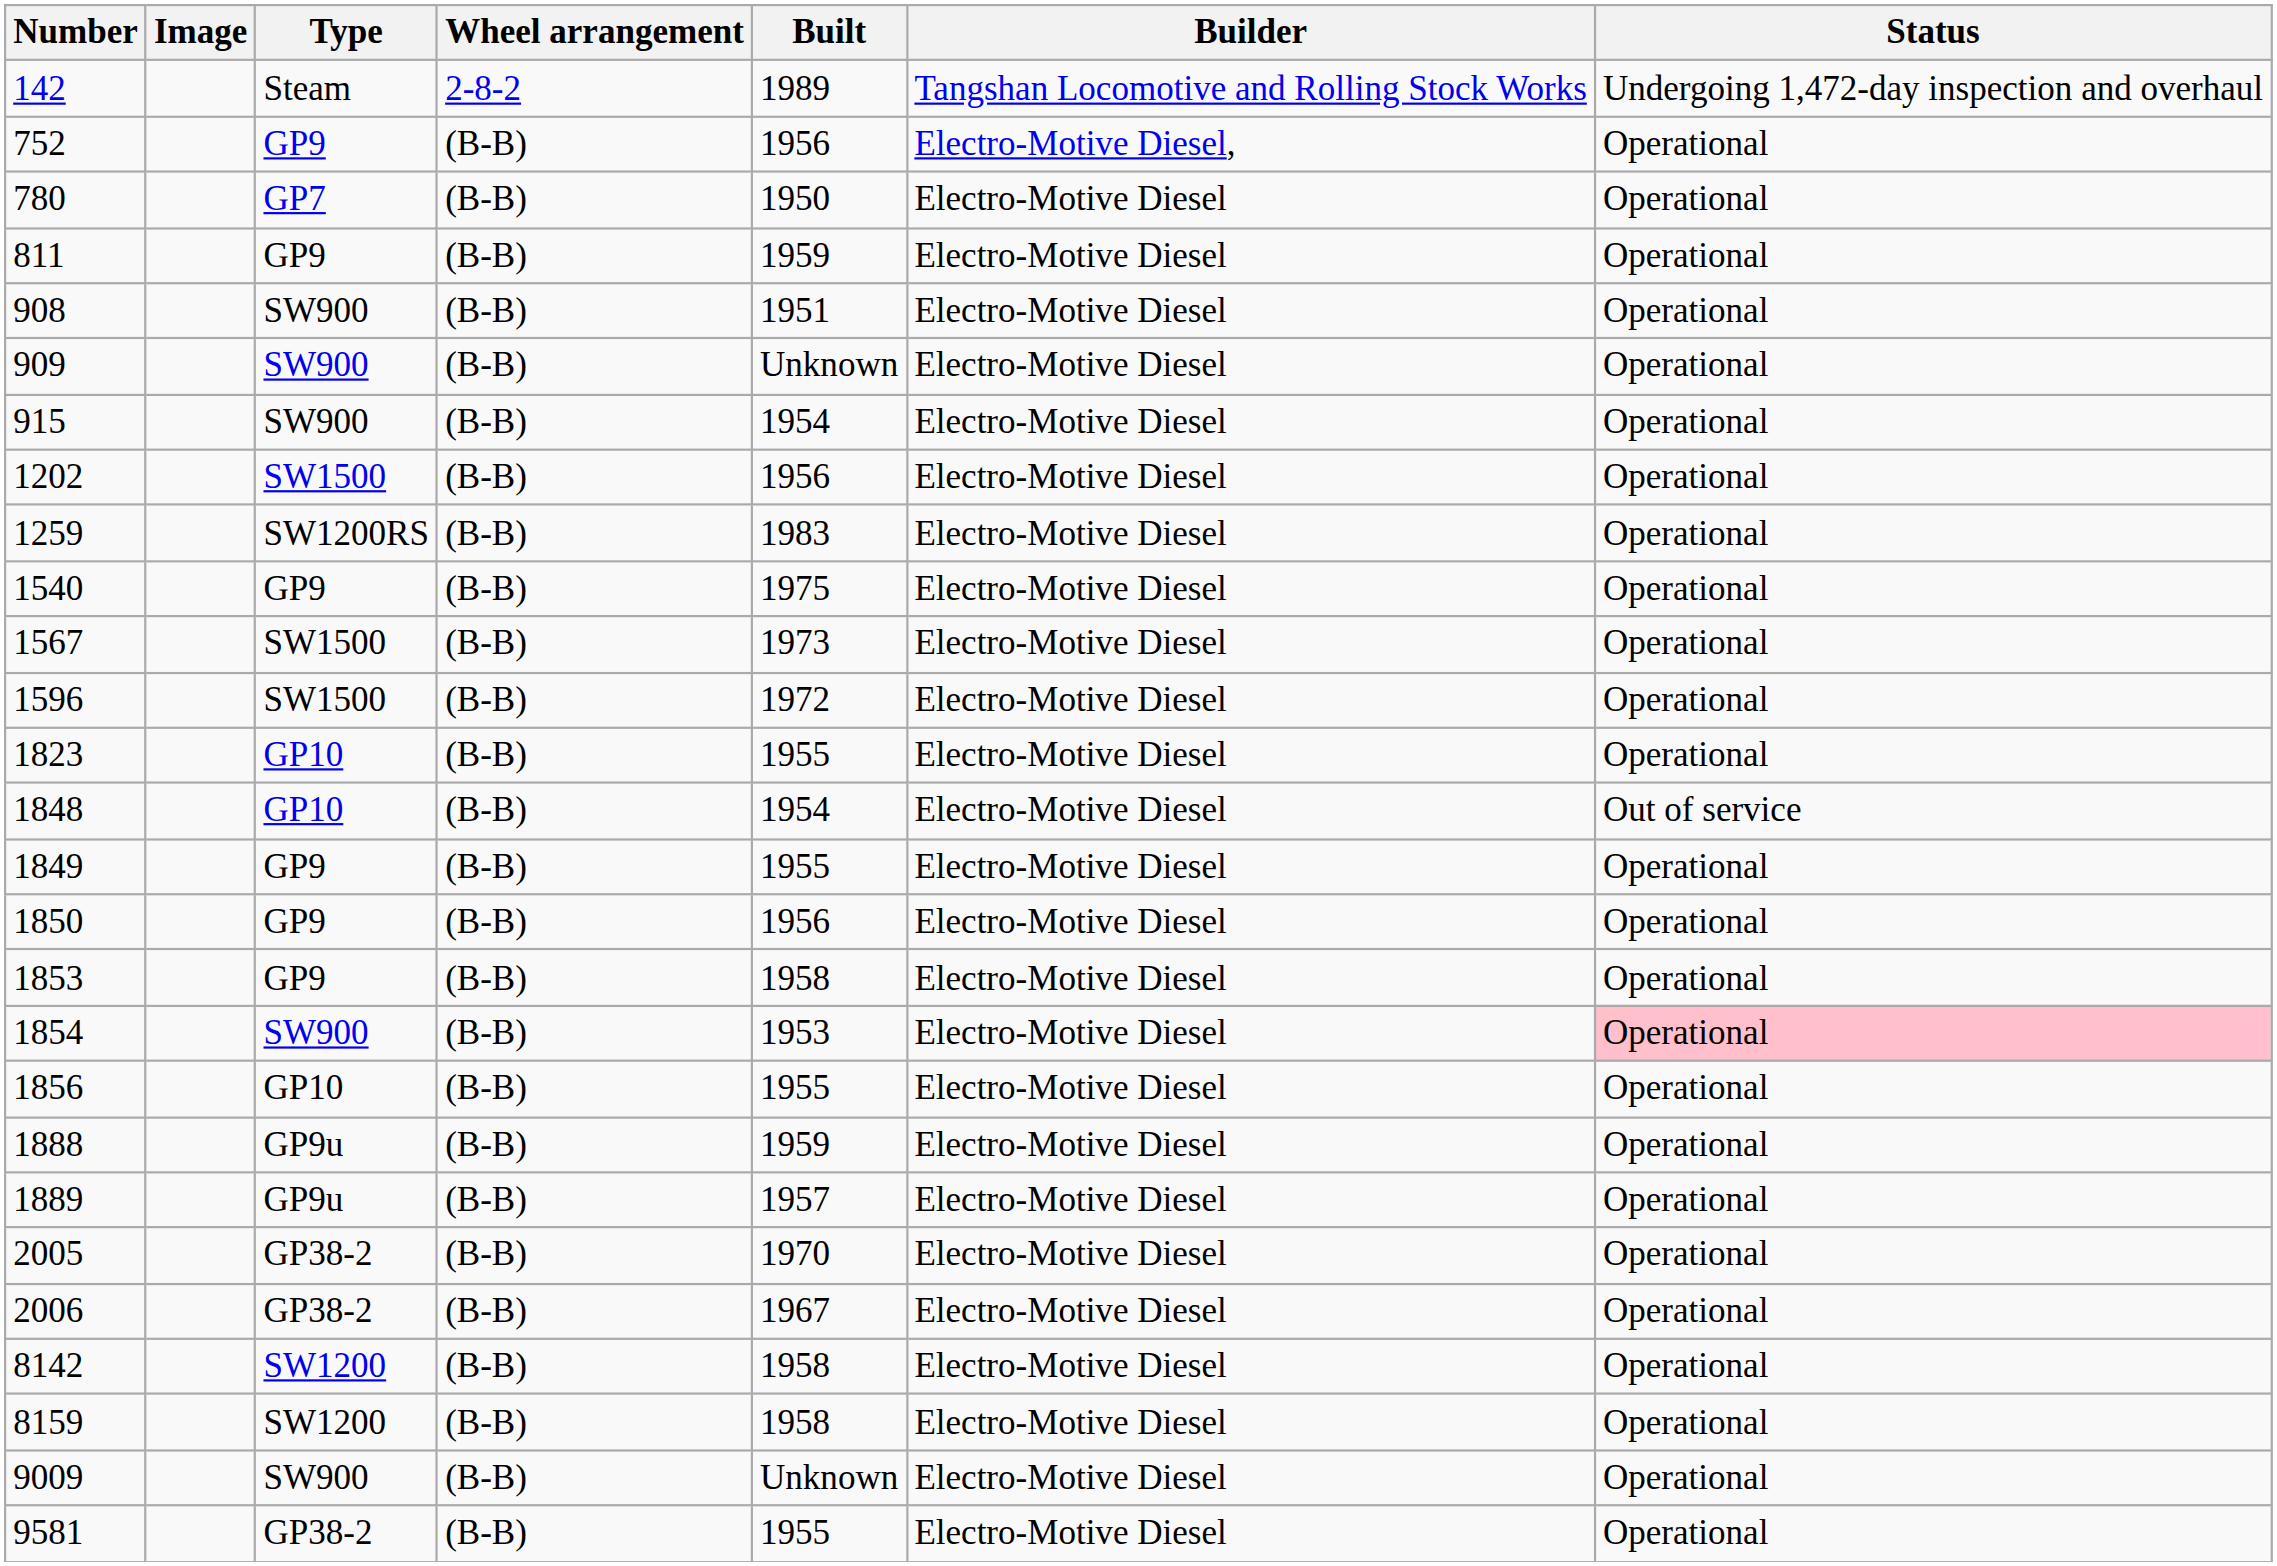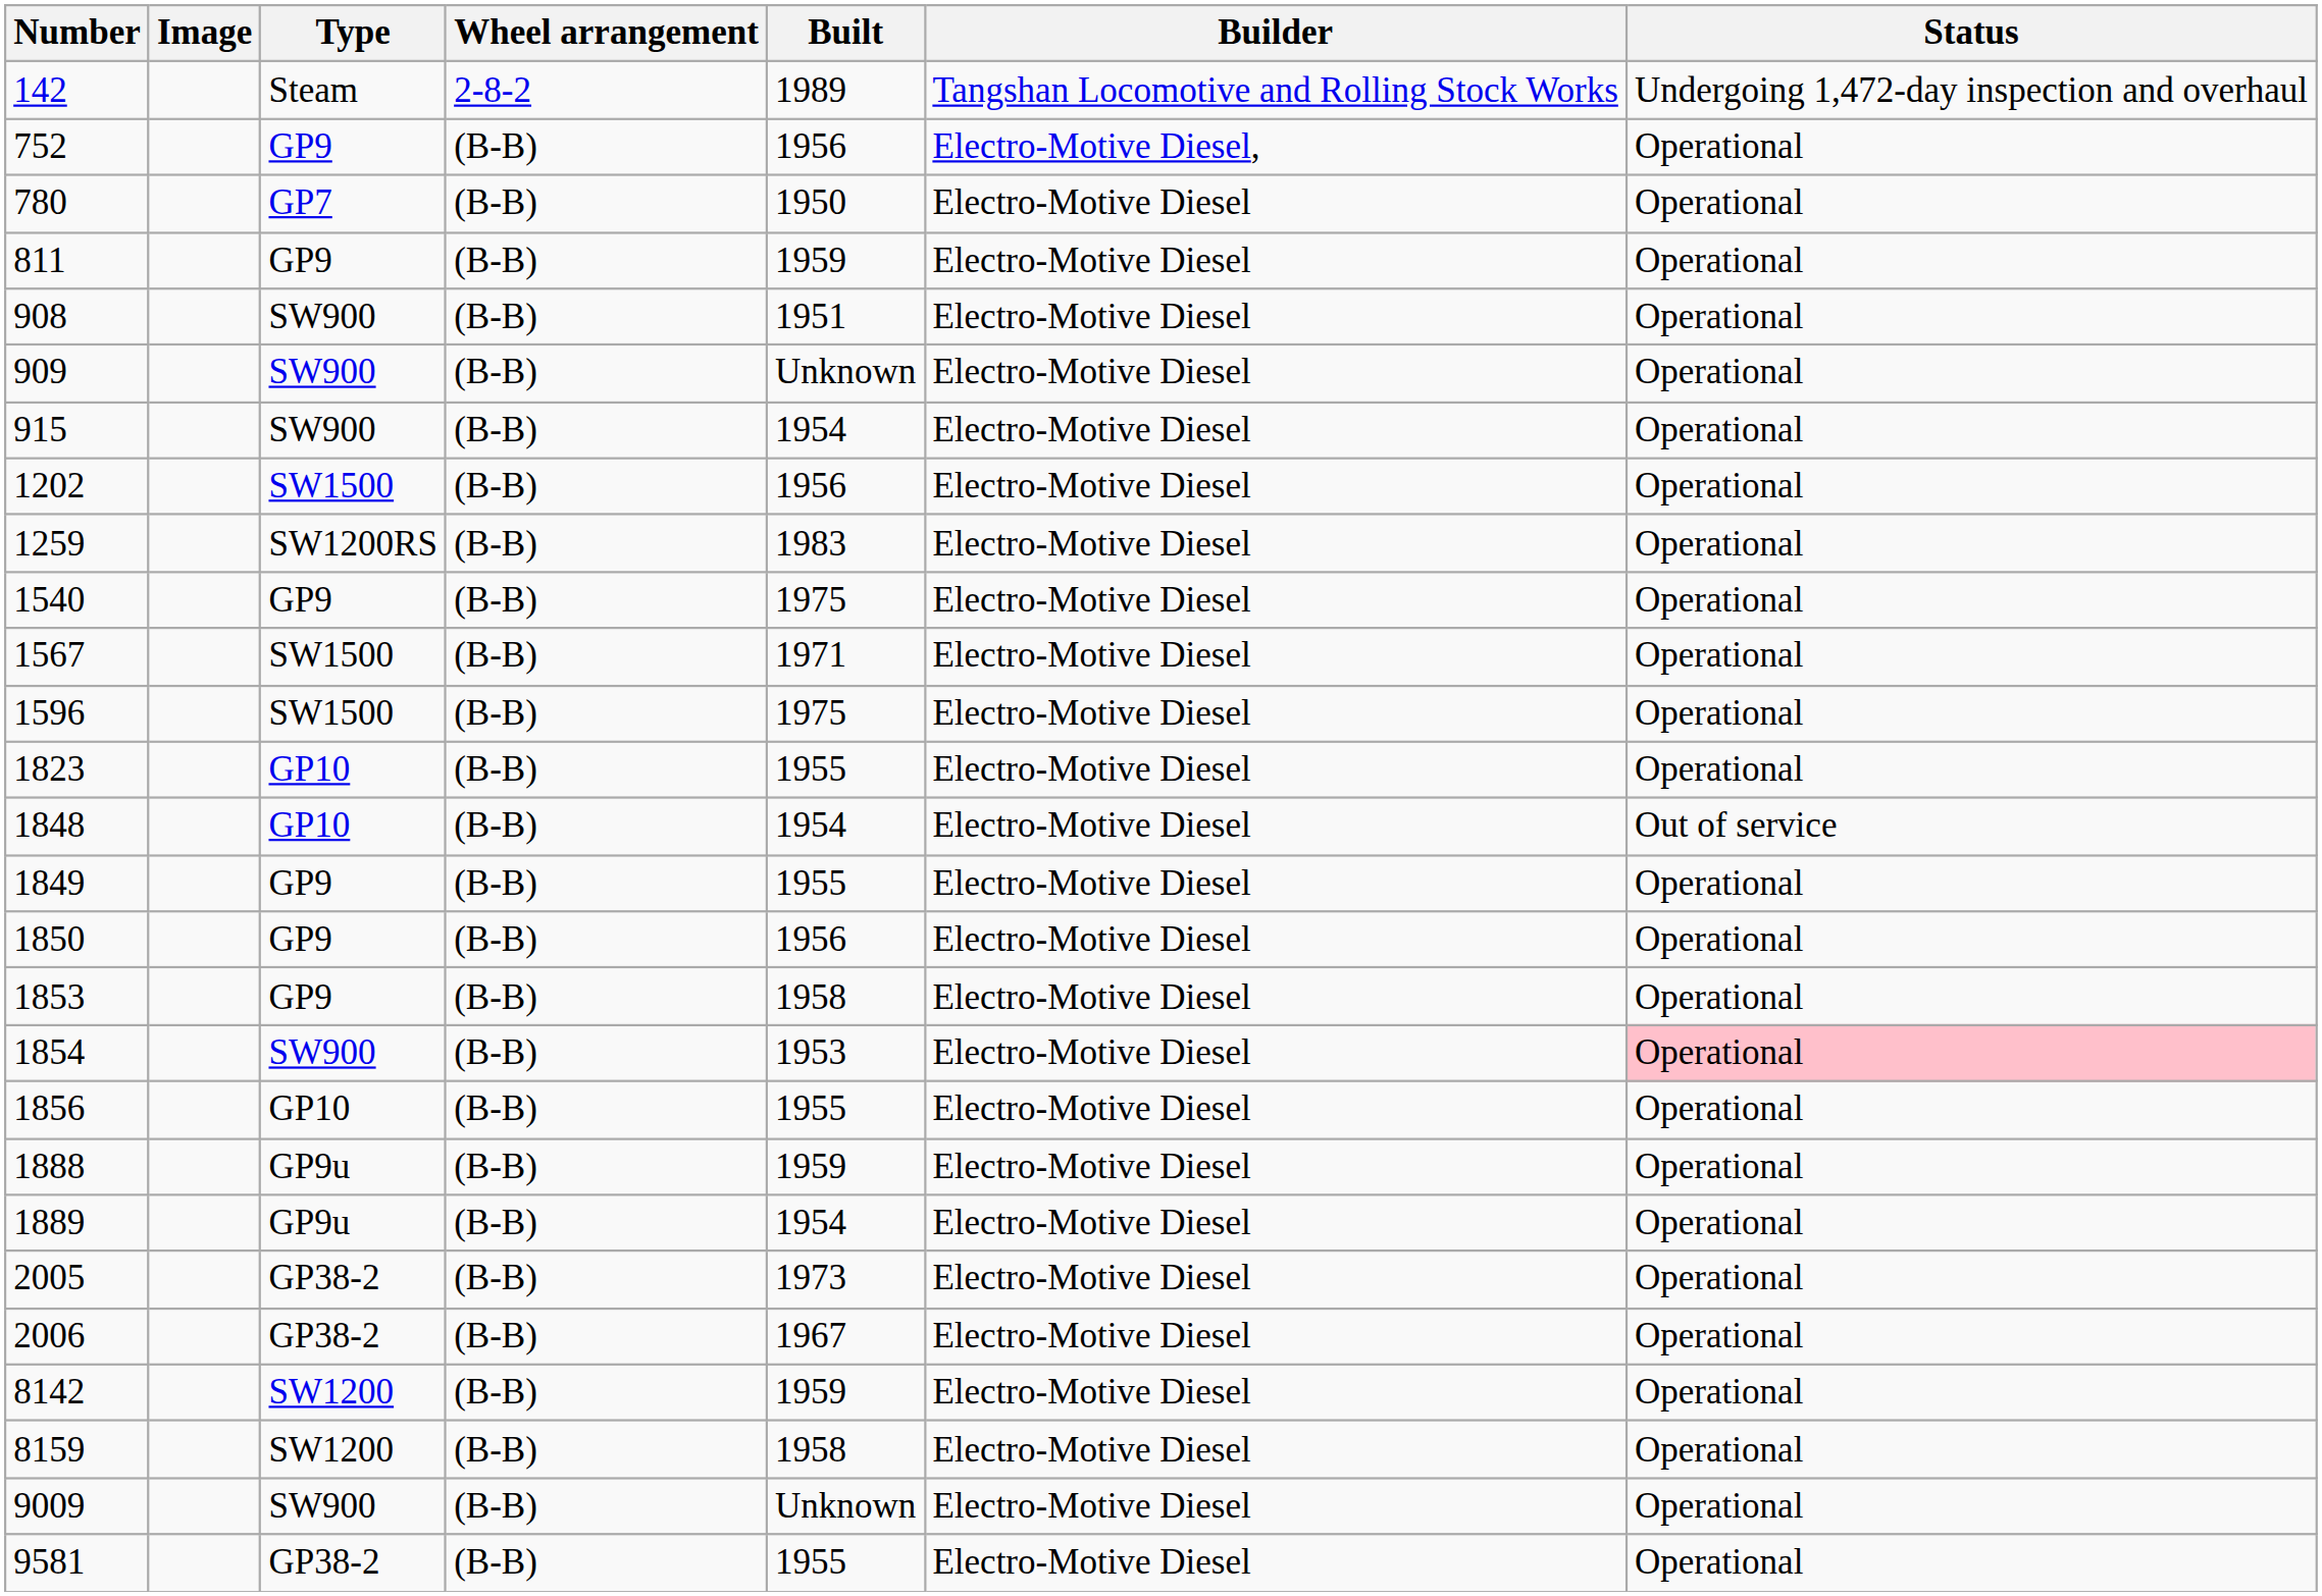 <table class="wikitable" style="font-size:100%;">
 <tr>
 <th>Number</th>
 <th>Image</th>
 <th>Type</th>
 <th>Wheel arrangement</th>
 <th>Built</th>
 <th>Builder</th>
 <th>Status</th>
 </tr>
 <tr>
 <td><a href='#'>142</a></td>
 <td></td>
 <td>Steam</td>
 <td><a href='#'>2-8-2</a></td>
 <td>1989</td>
 <td><a href='#'>Tangshan Locomotive and Rolling Stock Works</a></td>
 <td>Undergoing 1,472-day inspection and overhaul</td>
 </tr>
 <tr>
 <td>752</td>
 <td></td>
 <td><a href='#'>GP9</a></td>
 <td>(B-B)</td>
 <td>1956</td>
 <td><a href='#'>Electro-Motive Diesel</a>,</td>
 <td>Operational</td>
 </tr>
 <tr>
 <td>780</td>
 <td></td>
 <td><a href='#'>GP7</a></td>
 <td>(B-B)</td>
 <td>1950</td>
 <td>Electro-Motive Diesel</td>
 <td>Operational</td>
 </tr>
 <tr>
 <td>811</td>
 <td></td>
 <td>GP9</td>
 <td>(B-B)</td>
 <td>1959</td>
 <td>Electro-Motive Diesel</td>
 <td>Operational</td>
 </tr>
 <tr>
 <td>908</td>
 <td></td>
 <td>SW900</td>
 <td>(B-B)</td>
 <td>1951</td>
 <td>Electro-Motive Diesel</td>
 <td>Operational</td>
 </tr>
 <tr>
 <td>909</td>
 <td></td>
 <td><a href='#'>SW900</a></td>
 <td>(B-B)</td>
 <td>Unknown</td>
 <td>Electro-Motive Diesel</td>
 <td>Operational</td>
 </tr>
 <tr>
 <td>915</td>
 <td></td>
 <td>SW900</td>
 <td>(B-B)</td>
 <td>1954</td>
 <td>Electro-Motive Diesel</td>
 <td>Operational</td>
 </tr>
 <tr>
 <td>1202</td>
 <td></td>
 <td><a href='#'>SW1500</a></td>
 <td>(B-B)</td>
 <td>1956</td>
 <td>Electro-Motive Diesel</td>
 <td>Operational</td>
 </tr>
 <tr>
 <td>1259</td>
 <td></td>
 <td>SW1200RS</td>
 <td>(B-B)</td>
 <td>1983</td>
 <td>Electro-Motive Diesel</td>
 <td>Operational</td>
 </tr>
 <tr>
 <td>1540</td>
 <td></td>
 <td>GP9</td>
 <td>(B-B)</td>
 <td>1975</td>
 <td>Electro-Motive Diesel</td>
 <td>Operational</td>
 </tr>
 <tr>
 <td>1567</td>
 <td></td>
 <td>SW1500</td>
 <td>(B-B)</td>
-<td>1973</td>
+<td>1971</td>
 <td>Electro-Motive Diesel</td>
 <td>Operational</td>
 </tr>
 <tr>
 <td>1596</td>
 <td></td>
 <td>SW1500</td>
 <td>(B-B)</td>
-<td>1972</td>
+<td>1975</td>
 <td>Electro-Motive Diesel</td>
 <td>Operational</td>
 </tr>
 <tr>
 <td>1823</td>
 <td></td>
 <td><a href='#'>GP10</a></td>
 <td>(B-B)</td>
 <td>1955</td>
 <td>Electro-Motive Diesel</td>
 <td>Operational</td>
 </tr>
 <tr>
 <td>1848</td>
 <td></td>
 <td><a href='#'>GP10</a></td>
 <td>(B-B)</td>
 <td>1954</td>
 <td>Electro-Motive Diesel</td>
 <td>Out of service</td>
 </tr>
 <tr>
 <td>1849</td>
 <td></td>
 <td>GP9</td>
 <td>(B-B)</td>
 <td>1955</td>
 <td>Electro-Motive Diesel</td>
 <td>Operational</td>
 </tr>
 <tr>
 <td>1850</td>
 <td></td>
 <td>GP9</td>
 <td>(B-B)</td>
 <td>1956</td>
 <td>Electro-Motive Diesel</td>
 <td>Operational</td>
 </tr>
 <tr>
 <td>1853</td>
 <td></td>
 <td>GP9</td>
 <td>(B-B)</td>
 <td>1958</td>
 <td>Electro-Motive Diesel</td>
 <td>Operational</td>
 </tr>
 <tr>
 <td>1854</td>
 <td></td>
 <td><a href='#'>SW900</a></td>
 <td>(B-B)</td>
 <td>1953</td>
 <td>Electro-Motive Diesel</td>
 <td style="background: pink;">Operational</td>
 </tr>
 <tr>
 <td>1856</td>
 <td></td>
 <td>GP10</td>
 <td>(B-B)</td>
 <td>1955</td>
 <td>Electro-Motive Diesel</td>
 <td>Operational</td>
 </tr>
 <tr>
 <td>1888</td>
 <td></td>
 <td>GP9u</td>
 <td>(B-B)</td>
 <td>1959</td>
 <td>Electro-Motive Diesel</td>
 <td>Operational</td>
 </tr>
 <tr>
 <td>1889</td>
 <td></td>
 <td>GP9u</td>
 <td>(B-B)</td>
-<td>1957</td>
+<td>1954</td>
 <td>Electro-Motive Diesel</td>
 <td>Operational</td>
 </tr>
 <tr>
 <td>2005</td>
 <td></td>
 <td>GP38-2</td>
 <td>(B-B)</td>
-<td>1970</td>
+<td>1973</td>
 <td>Electro-Motive Diesel</td>
 <td>Operational</td>
 </tr>
 <tr>
 <td>2006</td>
 <td></td>
 <td>GP38-2</td>
 <td>(B-B)</td>
 <td>1967</td>
 <td>Electro-Motive Diesel</td>
 <td>Operational</td>
 </tr>
 <tr>
 <td>8142</td>
 <td></td>
 <td><a href='#'>SW1200</a></td>
 <td>(B-B)</td>
-<td>1958</td>
+<td>1959</td>
 <td>Electro-Motive Diesel</td>
 <td>Operational</td>
 </tr>
 <tr>
 <td>8159</td>
 <td></td>
 <td>SW1200</td>
 <td>(B-B)</td>
 <td>1958</td>
 <td>Electro-Motive Diesel</td>
 <td>Operational</td>
 </tr>
 <tr>
 <td>9009</td>
 <td></td>
 <td>SW900</td>
 <td>(B-B)</td>
 <td>Unknown</td>
 <td>Electro-Motive Diesel</td>
 <td>Operational</td>
 </tr>
 <tr>
 <td>9581</td>
 <td></td>
 <td>GP38-2</td>
 <td>(B-B)</td>
 <td>1955</td>
 <td>Electro-Motive Diesel</td>
 <td>Operational</td>
 </tr>
 </table>
